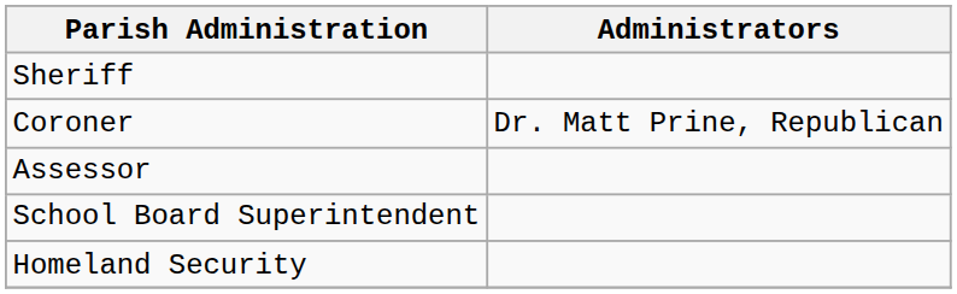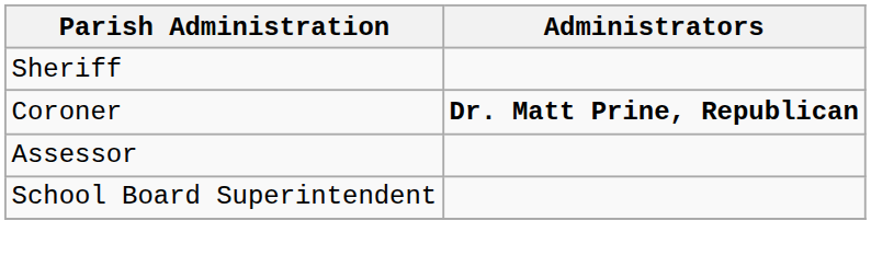 <table class="wikitable">
 <tr>
 <th>Parish Administration</th>
 <th>Administrators</th>
 </tr>
 <tr>
 <td>Sheriff</td>
 <td></td>
 </tr>
 <tr>
 <td>Coroner</td>
-<td>Dr. Matt Prine, Republican</td>
+<td><strong>Dr. Matt Prine, Republican</strong></td>
 </tr>
 <tr>
 <td>Assessor</td>
 <td></td>
 </tr>
 <tr>
 <td>School Board Superintendent</td>
 <td></td>
 </tr>
 <tr>
-<td>Homeland Security</td>
-<td></td>
-</tr>
-<tr>
 </tr>
 </table>
